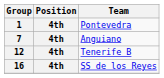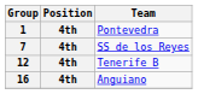 <table class="wikitable">
 <tr>
 <th>Group</th>
 <th>Position</th>
 <th>Team</th>
 </tr>
 <tr>
 <th>1</th>
 <th>4th</th>
 <td><a href='#'>Pontevedra</a></td>
 </tr>
 <tr>
 <th>7</th>
 <th>4th</th>
-<td><a href='#'>Anguiano</a></td>
+<td><a href='#'>SS de los Reyes</a></td>
 </tr>
 <tr>
 <th>12</th>
 <th>4th</th>
 <td><a href='#'>Tenerife B</a></td>
 </tr>
 <tr>
 <th>16</th>
 <th>4th</th>
-<td><a href='#'>SS de los Reyes</a></td>
+<td><a href='#'>Anguiano</a></td>
 </tr>
 <tr>
 </tr>
 </table>
